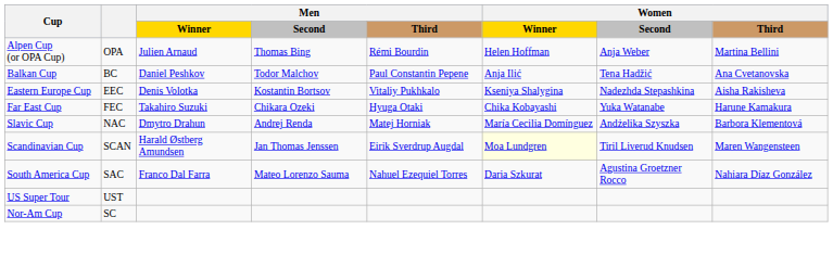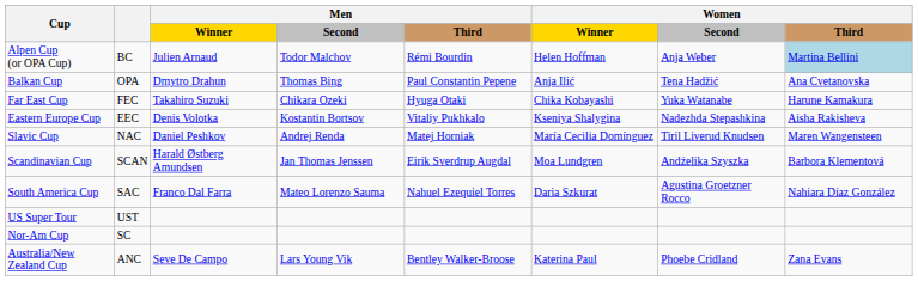 <table class="wikitable" style=" width:100%">
 <tr bgcolor="#CADAFA">
 <th class="hintergrundfarbe6" rowspan=2>Cup</th>
 <th class="hintergrundfarbe6" rowspan=2></th>
 <th class="hintergrundfarbe6" colspan=3>Men</th>
 <th class="hintergrundfarbe6" colspan=3>Women</th>
 </tr>
 <tr>
 <th style="width:14%; background:gold;">Winner</th>
 <th style="width:14%; background:silver;">Second</th>
 <th style="width:14%; background:#CC9966;">Third</th>
 <th style="width:14%; background:gold;">Winner</th>
 <th style="width:14%; background:silver;">Second</th>
 <th style="width:14%; background:#CC9966;">Third</th>
 </tr>
 <tr>
 <td><a href='#'>Alpen Cup</a><br>(or OPA Cup)</td>
-<td>OPA</td>
+<td>BC</td>
 <td> <a href='#'>Julien Arnaud</a></td>
-<td> <a href='#'>Thomas Bing</a></td>
+<td> <a href='#'>Todor Malchov</a></td>
 <td> <a href='#'>Rémi Bourdin</a></td>
 <td> <a href='#'>Helen Hoffman</a></td>
 <td> <a href='#'>Anja Weber</a></td>
-<td> <a href='#'>Martina Bellini</a></td>
+<td style="background: lightblue;"> <a href='#'>Martina Bellini</a></td>
 </tr>
 <tr>
 <td><a href='#'>Balkan Cup</a></td>
-<td>BC</td>
-<td> <a href='#'>Daniel Peshkov</a></td>
-<td> <a href='#'>Todor Malchov</a></td>
+<td>OPA</td>
+<td> <a href='#'>Dmytro Drahun</a></td>
+<td> <a href='#'>Thomas Bing</a></td>
 <td> <a href='#'>Paul Constantin Pepene</a></td>
 <td> <a href='#'>Anja Ilić</a></td>
 <td> <a href='#'>Tena Hadžić</a></td>
 <td> <a href='#'>Ana Cvetanovska</a></td>
+</tr>
+<tr>
+<td><a href='#'>Far East Cup</a></td>
+<td>FEC</td>
+<td> <a href='#'>Takahiro Suzuki</a></td>
+<td> <a href='#'>Chikara Ozeki</a></td>
+<td> <a href='#'>Hyuga Otaki</a></td>
+<td> <a href='#'>Chika Kobayashi</a></td>
+<td> <a href='#'>Yuka Watanabe</a></td>
+<td> <a href='#'>Harune Kamakura</a></td>
 </tr>
 <tr>
 <td><a href='#'>Eastern Europe Cup</a></td>
 <td>EEC</td>
 <td> <a href='#'>Denis Volotka</a></td>
 <td> <a href='#'>Kostantin Bortsov</a></td>
 <td> <a href='#'>Vitaliy Pukhkalo</a></td>
 <td> <a href='#'>Kseniya Shalygina</a></td>
 <td> <a href='#'>Nadezhda Stepashkina</a></td>
 <td> <a href='#'>Aisha Rakisheva</a></td>
 </tr>
 <tr>
-<td><a href='#'>Far East Cup</a></td>
-<td>FEC</td>
-<td> <a href='#'>Takahiro Suzuki</a></td>
-<td> <a href='#'>Chikara Ozeki</a></td>
-<td> <a href='#'>Hyuga Otaki</a></td>
-<td> <a href='#'>Chika Kobayashi</a></td>
-<td> <a href='#'>Yuka Watanabe</a></td>
-<td> <a href='#'>Harune Kamakura</a></td>
-</tr>
-<tr>
 <td><a href='#'>Slavic Cup</a></td>
 <td>NAC</td>
-<td> <a href='#'>Dmytro Drahun</a></td>
+<td> <a href='#'>Daniel Peshkov</a></td>
 <td> <a href='#'>Andrej Renda</a></td>
 <td> <a href='#'>Matej Horniak</a></td>
 <td> <a href='#'>María Cecilia Domínguez</a></td>
-<td> <a href='#'>Andżelika Szyszka</a></td>
-<td> <a href='#'>Barbora Klementová</a></td>
+<td> <a href='#'>Tiril Liverud Knudsen</a></td>
+<td> <a href='#'>Maren Wangensteen</a></td>
 </tr>
 <tr>
 <td><a href='#'>Scandinavian Cup</a></td>
 <td>SCAN</td>
 <td> <a href='#'>Harald Østberg Amundsen</a></td>
 <td> <a href='#'>Jan Thomas Jenssen</a></td>
 <td> <a href='#'>Eirik Sverdrup Augdal</a></td>
-<td style="background: lightyellow;"> <a href='#'>Moa Lundgren</a></td>
-<td> <a href='#'>Tiril Liverud Knudsen</a></td>
-<td> <a href='#'>Maren Wangensteen</a></td>
+<td> <a href='#'>Moa Lundgren</a></td>
+<td> <a href='#'>Andżelika Szyszka</a></td>
+<td> <a href='#'>Barbora Klementová</a></td>
 </tr>
 <tr>
 <td><a href='#'>South America Cup</a></td>
 <td>SAC</td>
 <td> <a href='#'>Franco Dal Farra</a></td>
 <td> <a href='#'>Mateo Lorenzo Sauma</a></td>
 <td> <a href='#'>Nahuel Ezequiel Torres</a></td>
 <td> <a href='#'>Daria Szkurat</a></td>
 <td> <a href='#'>Agustina Groetzner Rocco</a></td>
 <td> <a href='#'>Nahiara Díaz González</a></td>
 </tr>
 <tr>
 <td><a href='#'>US Super Tour</a></td>
 <td>UST</td>
 <td></td>
 <td></td>
 <td></td>
 <td></td>
 <td></td>
 <td></td>
 </tr>
 <tr>
 <td><a href='#'>Nor-Am Cup</a></td>
 <td>SC</td>
 <td></td>
 <td></td>
 <td></td>
 <td></td>
 <td></td>
 <td></td>
 </tr>
+<tr>
+<td><a href='#'>Australia/New Zealand Cup</a></td>
+<td>ANC</td>
+<td> <a href='#'>Seve De Campo</a></td>
+<td> <a href='#'>Lars Young Vik</a></td>
+<td> <a href='#'>Bentley Walker-Broose</a></td>
+<td> <a href='#'>Katerina Paul</a></td>
+<td> <a href='#'>Phoebe Cridland</a></td>
+<td> <a href='#'>Zana Evans</a></td>
+</tr>
 </table>
